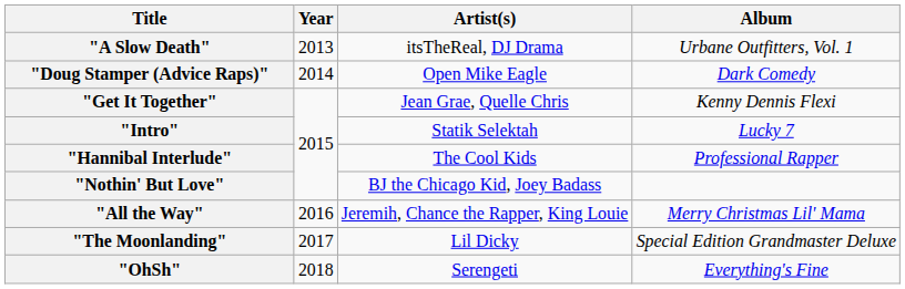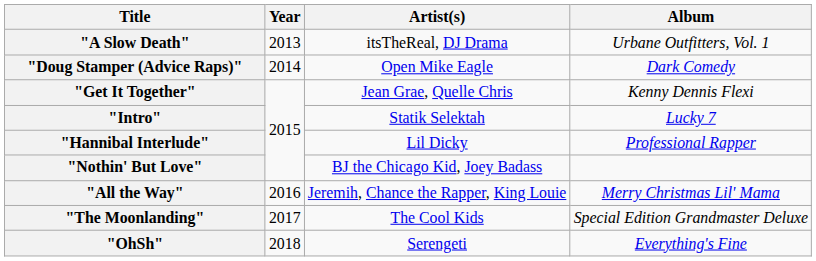 <table class="wikitable plainrowheaders" style="text-align:center;">
 <tr>
 <th scope="col" style="width:16em;">Title</th>
 <th scope="col">Year</th>
 <th scope="col">Artist(s)</th>
 <th scope="col">Album</th>
 </tr>
 <tr>
 <th scope="row">"A Slow Death"</th>
 <td>2013</td>
 <td>itsTheReal, <a href='#'>DJ Drama</a></td>
 <td><em>Urbane Outfitters, Vol. 1</em></td>
 </tr>
 <tr>
 <th scope="row">"Doug Stamper (Advice Raps)"</th>
 <td>2014</td>
 <td><a href='#'>Open Mike Eagle</a></td>
 <td><em><a href='#'>Dark Comedy</a></em></td>
 </tr>
 <tr>
 <th scope="row">"Get It Together"</th>
 <td rowspan="4">2015</td>
 <td><a href='#'>Jean Grae</a>, <a href='#'>Quelle Chris</a></td>
 <td><em>Kenny Dennis Flexi</em></td>
 </tr>
 <tr>
 <th scope="row">"Intro"</th>
 <td><a href='#'>Statik Selektah</a></td>
 <td><em><a href='#'>Lucky 7</a></em></td>
 </tr>
 <tr>
 <th scope="row">"Hannibal Interlude"</th>
-<td><a href='#'>The Cool Kids</a></td>
+<td><a href='#'>Lil Dicky</a></td>
 <td><em><a href='#'>Professional Rapper</a></em></td>
 </tr>
 <tr>
 <th scope="row">"Nothin' But Love"</th>
 <td><a href='#'>BJ the Chicago Kid</a>, <a href='#'>Joey Badass</a></td>
 <td></td>
 </tr>
 <tr>
 <th scope="row">"All the Way"</th>
 <td>2016</td>
 <td><a href='#'>Jeremih</a>, <a href='#'>Chance the Rapper</a>, <a href='#'>King Louie</a></td>
 <td><em><a href='#'>Merry Christmas Lil' Mama</a></em></td>
 </tr>
 <tr>
 <th scope="row">"The Moonlanding"</th>
 <td>2017</td>
-<td><a href='#'>Lil Dicky</a></td>
+<td><a href='#'>The Cool Kids</a></td>
 <td><em>Special Edition Grandmaster Deluxe</em></td>
 </tr>
 <tr>
 <th scope="row">"OhSh"</th>
 <td>2018</td>
 <td><a href='#'>Serengeti</a></td>
 <td><em><a href='#'>Everything's Fine</a></em></td>
 </tr>
 </table>
